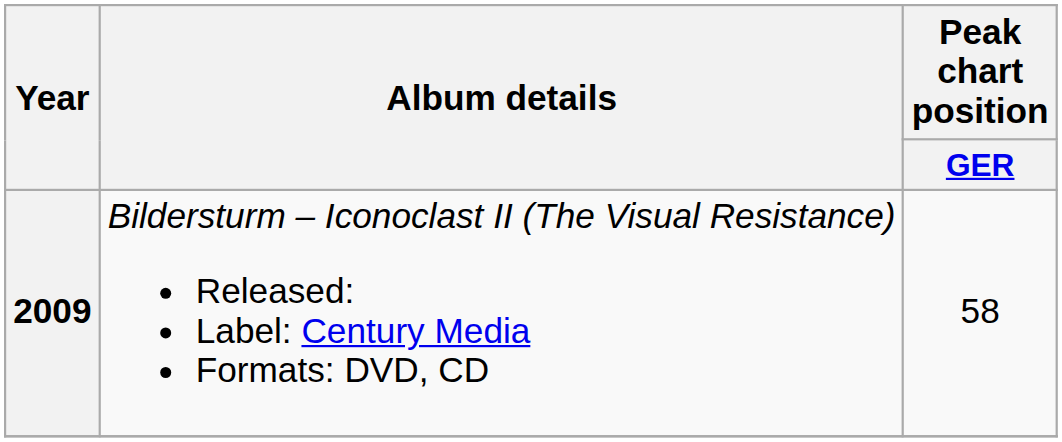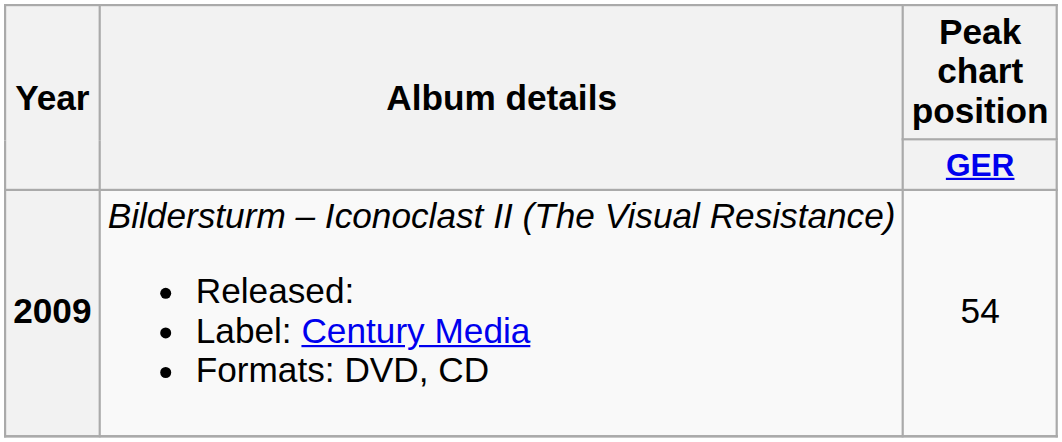 <table class="wikitable plainrowheaders" style="text-align:center;">
 <tr>
 <th rowspan="2">Year</th>
 <th rowspan="2">Album details</th>
 <th>Peak chart<br>position</th>
 </tr>
 <tr>
 <th style="width:3em;font-size:90%;"><a href='#'>GER</a><br></th>
 </tr>
 <tr>
 <th scope="row">2009</th>
 <td align=left><em>Bildersturm – Iconoclast II (The Visual Resistance)</em><br><ul><li>Released: </li><li>Label: <a href='#'>Century Media</a></li><li>Formats: DVD, CD</li></ul></td>
-<td>58</td>
+<td>54</td>
 </tr>
 <tr>
 </tr>
 </table>
